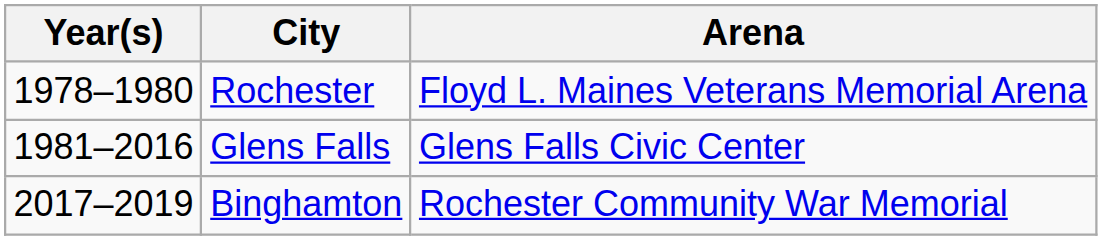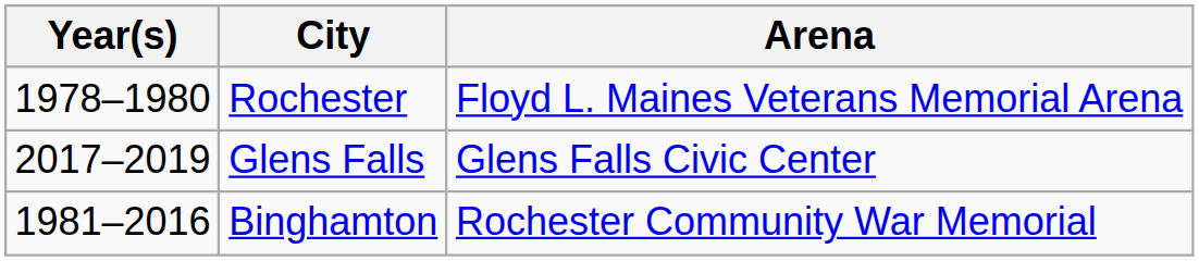 <table class="wikitable sortable" font=90%">
 <tr>
 <th><strong>Year(s)</strong></th>
 <th><strong>City</strong></th>
 <th><strong>Arena</strong></th>
 </tr>
 <tr>
 <td>1978–1980</td>
 <td><a href='#'>Rochester</a></td>
 <td><a href='#'>Floyd L. Maines Veterans Memorial Arena</a></td>
 </tr>
 <tr>
-<td>1981–2016</td>
+<td>2017–2019</td>
 <td><a href='#'>Glens Falls</a></td>
 <td><a href='#'>Glens Falls Civic Center</a></td>
 </tr>
 <tr>
-<td>2017–2019</td>
+<td>1981–2016</td>
 <td><a href='#'>Binghamton</a></td>
 <td><a href='#'>Rochester Community War Memorial</a></td>
 </tr>
 </table>
